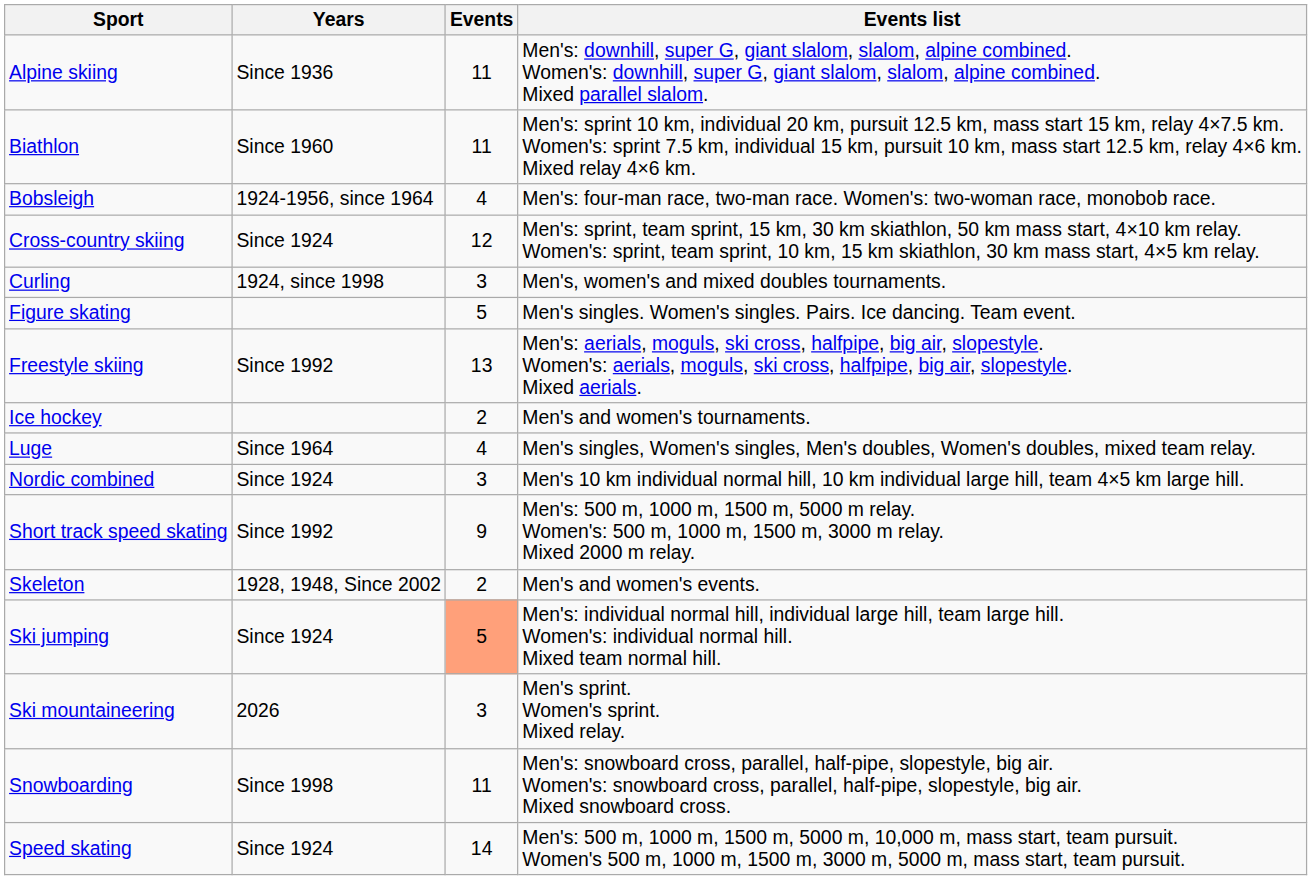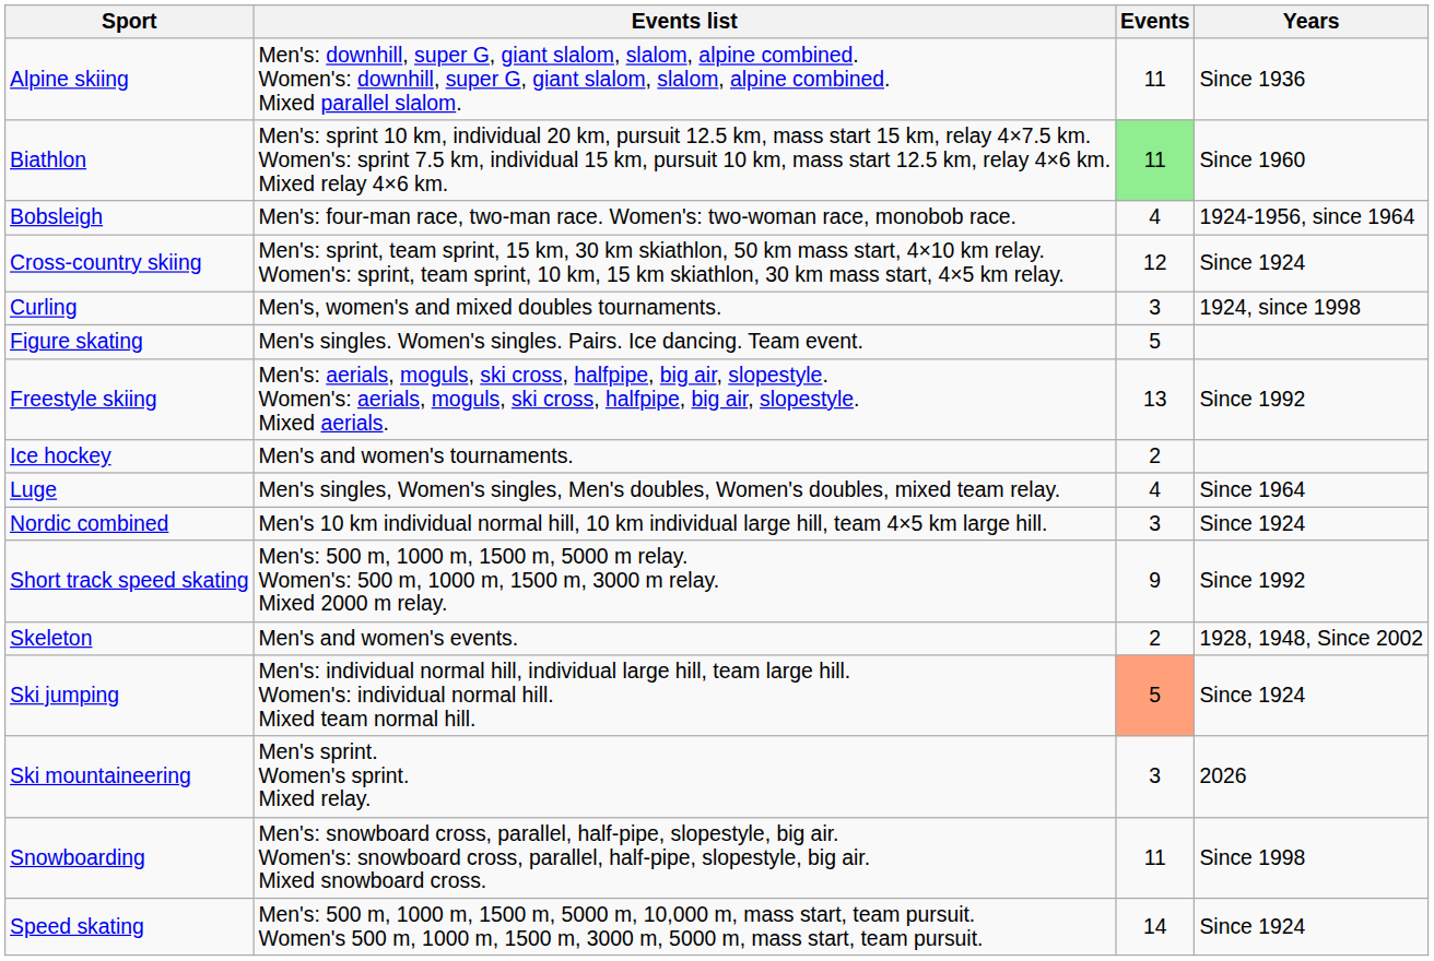 <table class="wikitable sortable">
 <tr>
 <th>Sport</th>
+<th>Events list</th>
+<th>Events</th>
 <th>Years</th>
-<th>Events</th>
-<th>Events list</th>
 </tr>
 <tr>
 <td><a href='#'>Alpine skiing</a></td>
+<td>Men's: <a href='#'>downhill</a>, <a href='#'>super G</a>, <a href='#'>giant slalom</a>, <a href='#'>slalom</a>, <a href='#'>alpine combined</a>.<br>Women's: <a href='#'>downhill</a>, <a href='#'>super G</a>, <a href='#'>giant slalom</a>, <a href='#'>slalom</a>, <a href='#'>alpine combined</a>.<br>Mixed <a href='#'>parallel slalom</a>.</td>
+<td align=center>11</td>
 <td>Since 1936</td>
-<td align=center>11</td>
-<td>Men's: <a href='#'>downhill</a>, <a href='#'>super G</a>, <a href='#'>giant slalom</a>, <a href='#'>slalom</a>, <a href='#'>alpine combined</a>.<br>Women's: <a href='#'>downhill</a>, <a href='#'>super G</a>, <a href='#'>giant slalom</a>, <a href='#'>slalom</a>, <a href='#'>alpine combined</a>.<br>Mixed <a href='#'>parallel slalom</a>.</td>
 </tr>
 <tr>
 <td><a href='#'>Biathlon</a></td>
+<td>Men's: sprint 10 km, individual 20 km, pursuit 12.5 km, mass start 15 km, relay 4×7.5 km.<br>Women's: sprint 7.5 km, individual 15 km, pursuit 10 km, mass start 12.5 km, relay 4×6 km.<br>Mixed relay 4×6 km.</td>
+<td align=center style="background: lightgreen;">11</td>
 <td>Since 1960</td>
-<td align=center>11</td>
-<td>Men's: sprint 10 km, individual 20 km, pursuit 12.5 km, mass start 15 km, relay 4×7.5 km.<br>Women's: sprint 7.5 km, individual 15 km, pursuit 10 km, mass start 12.5 km, relay 4×6 km.<br>Mixed relay 4×6 km.</td>
 </tr>
 <tr>
 <td><a href='#'>Bobsleigh</a></td>
+<td>Men's: four-man race, two-man race. Women's: two-woman race, monobob race.</td>
+<td style="text-align:center;">4</td>
 <td>1924-1956, since 1964</td>
-<td style="text-align:center;">4</td>
-<td>Men's: four-man race, two-man race. Women's: two-woman race, monobob race.</td>
 </tr>
 <tr>
 <td><a href='#'>Cross-country skiing</a></td>
+<td>Men's: sprint, team sprint, 15 km, 30 km skiathlon, 50 km mass start, 4×10 km relay.<br>Women's: sprint, team sprint, 10 km, 15 km skiathlon, 30 km mass start, 4×5 km relay.</td>
+<td style="text-align:center;">12</td>
 <td>Since 1924</td>
-<td style="text-align:center;">12</td>
-<td>Men's: sprint, team sprint, 15 km, 30 km skiathlon, 50 km mass start, 4×10 km relay.<br>Women's: sprint, team sprint, 10 km, 15 km skiathlon, 30 km mass start, 4×5 km relay.</td>
 </tr>
 <tr>
 <td><a href='#'>Curling</a></td>
+<td>Men's, women's and mixed doubles tournaments.</td>
+<td style="text-align:center;">3</td>
 <td>1924, since 1998</td>
-<td style="text-align:center;">3</td>
-<td>Men's, women's and mixed doubles tournaments.</td>
 </tr>
 <tr>
 <td><a href='#'>Figure skating</a></td>
+<td>Men's singles. Women's singles. Pairs. Ice dancing. Team event.</td>
+<td style="text-align:center;">5</td>
 <td></td>
-<td style="text-align:center;">5</td>
-<td>Men's singles. Women's singles. Pairs. Ice dancing. Team event.</td>
 </tr>
 <tr>
 <td><a href='#'>Freestyle skiing</a></td>
+<td>Men's: <a href='#'>aerials</a>, <a href='#'>moguls</a>, <a href='#'>ski cross</a>, <a href='#'>halfpipe</a>, <a href='#'>big air</a>, <a href='#'>slopestyle</a>.<br>Women's: <a href='#'>aerials</a>, <a href='#'>moguls</a>, <a href='#'>ski cross</a>, <a href='#'>halfpipe</a>, <a href='#'>big air</a>, <a href='#'>slopestyle</a>.<br>Mixed <a href='#'>aerials</a>.</td>
+<td align=center>13</td>
 <td>Since 1992</td>
-<td align=center>13</td>
-<td>Men's: <a href='#'>aerials</a>, <a href='#'>moguls</a>, <a href='#'>ski cross</a>, <a href='#'>halfpipe</a>, <a href='#'>big air</a>, <a href='#'>slopestyle</a>.<br>Women's: <a href='#'>aerials</a>, <a href='#'>moguls</a>, <a href='#'>ski cross</a>, <a href='#'>halfpipe</a>, <a href='#'>big air</a>, <a href='#'>slopestyle</a>.<br>Mixed <a href='#'>aerials</a>.</td>
 </tr>
 <tr>
 <td><a href='#'>Ice hockey</a></td>
+<td>Men's and women's tournaments.</td>
+<td align=center>2</td>
 <td></td>
-<td align=center>2</td>
-<td>Men's and women's tournaments.</td>
 </tr>
 <tr>
 <td><a href='#'>Luge</a></td>
+<td>Men's singles, Women's singles, Men's doubles, Women's doubles, mixed team relay.</td>
+<td align=center>4</td>
 <td>Since 1964</td>
-<td align=center>4</td>
-<td>Men's singles, Women's singles, Men's doubles, Women's doubles, mixed team relay.</td>
 </tr>
 <tr>
 <td><a href='#'>Nordic combined</a></td>
+<td>Men's 10 km individual normal hill, 10 km individual large hill, team 4×5 km large hill.</td>
+<td align=center>3</td>
 <td>Since 1924</td>
-<td align=center>3</td>
-<td>Men's 10 km individual normal hill, 10 km individual large hill, team 4×5 km large hill.</td>
 </tr>
 <tr>
 <td style="white-space:nowrap;"><a href='#'>Short track speed skating</a></td>
+<td>Men's: 500 m, 1000 m, 1500 m, 5000 m relay.<br>Women's: 500 m, 1000 m, 1500 m, 3000 m relay.<br>Mixed 2000 m relay.</td>
+<td align=center>9</td>
 <td>Since 1992</td>
-<td align=center>9</td>
-<td>Men's: 500 m, 1000 m, 1500 m, 5000 m relay.<br>Women's: 500 m, 1000 m, 1500 m, 3000 m relay.<br>Mixed 2000 m relay.</td>
 </tr>
 <tr>
 <td><a href='#'>Skeleton</a></td>
+<td>Men's and women's events.</td>
+<td align=center>2</td>
 <td>1928, 1948, Since 2002</td>
-<td align=center>2</td>
-<td>Men's and women's events.</td>
 </tr>
 <tr>
 <td><a href='#'>Ski jumping</a></td>
+<td>Men's: individual normal hill, individual large hill, team large hill.<br>Women's: individual normal hill.<br>Mixed team normal hill.</td>
+<td align=center style="background: lightsalmon;">5</td>
 <td>Since 1924</td>
-<td align=center style="background: lightsalmon;">5</td>
-<td>Men's: individual normal hill, individual large hill, team large hill.<br>Women's: individual normal hill.<br>Mixed team normal hill.</td>
 </tr>
 <tr>
 <td><a href='#'>Ski mountaineering</a></td>
+<td>Men's sprint.<br>Women's sprint.<br>Mixed relay.</td>
+<td align=center>3</td>
 <td>2026</td>
-<td align=center>3</td>
-<td>Men's sprint.<br>Women's sprint.<br>Mixed relay.</td>
 </tr>
 <tr>
 <td><a href='#'>Snowboarding</a></td>
+<td>Men's: snowboard cross, parallel, half-pipe, slopestyle, big air.<br>Women's: snowboard cross, parallel, half-pipe, slopestyle, big air.<br>Mixed snowboard cross.</td>
+<td align=center>11</td>
 <td>Since 1998</td>
-<td align=center>11</td>
-<td>Men's: snowboard cross, parallel, half-pipe, slopestyle, big air.<br>Women's: snowboard cross, parallel, half-pipe, slopestyle, big air.<br>Mixed snowboard cross.</td>
 </tr>
 <tr>
 <td><a href='#'>Speed skating</a></td>
+<td>Men's: 500 m, 1000 m, 1500 m, 5000 m, 10,000 m, mass start, team pursuit.<br>Women's 500 m, 1000 m, 1500 m, 3000 m, 5000 m, mass start, team pursuit.</td>
+<td align=center>14</td>
 <td>Since 1924</td>
-<td align=center>14</td>
-<td>Men's: 500 m, 1000 m, 1500 m, 5000 m, 10,000 m, mass start, team pursuit.<br>Women's 500 m, 1000 m, 1500 m, 3000 m, 5000 m, mass start, team pursuit.</td>
 </tr>
 </table>
